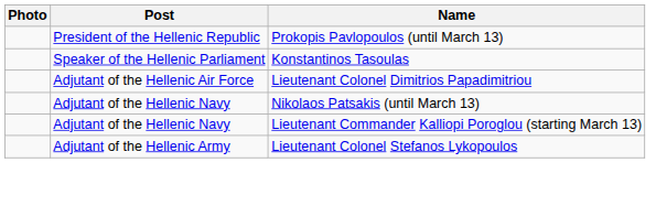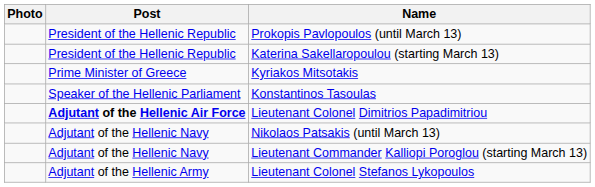 <table class=wikitable>
 <tr>
 <th>Photo</th>
 <th>Post</th>
 <th>Name</th>
 </tr>
 <tr>
 <td></td>
 <td><a href='#'>President of the Hellenic Republic</a></td>
 <td><a href='#'>Prokopis Pavlopoulos</a> (until March 13)</td>
 </tr>
 <tr>
 <td></td>
+<td><a href='#'>President of the Hellenic Republic</a></td>
+<td><a href='#'>Katerina Sakellaropoulou</a> (starting March 13)</td>
+</tr>
+<tr>
+<td><br></td>
+<td><a href='#'>Prime Minister of Greece</a></td>
+<td><a href='#'>Kyriakos Mitsotakis</a></td>
+</tr>
+<tr>
+<td></td>
 <td><a href='#'>Speaker of the Hellenic Parliament</a></td>
 <td><a href='#'>Konstantinos Tasoulas</a></td>
 </tr>
 <tr>
 <td></td>
-<td><a href='#'>Adjutant</a> of the <a href='#'>Hellenic Air Force</a></td>
+<td><strong><a href='#'>Adjutant</a> of the <a href='#'>Hellenic Air Force</a></strong></td>
 <td><a href='#'>Lieutenant Colonel</a> <a href='#'>Dimitrios Papadimitriou</a></td>
 </tr>
 <tr>
 <td></td>
 <td><a href='#'>Adjutant</a> of the <a href='#'>Hellenic Navy</a></td>
 <td><a href='#'>Nikolaos Patsakis</a> (until March 13)</td>
 </tr>
 <tr>
 <td></td>
 <td><a href='#'>Adjutant</a> of the <a href='#'>Hellenic Navy</a></td>
 <td><a href='#'>Lieutenant Commander</a> <a href='#'>Kalliopi Poroglou</a> (starting March 13)</td>
 </tr>
 <tr>
 <td></td>
 <td><a href='#'>Adjutant</a> of the <a href='#'>Hellenic Army</a></td>
 <td><a href='#'>Lieutenant Colonel</a> <a href='#'>Stefanos Lykopoulos</a></td>
 </tr>
 </table>
